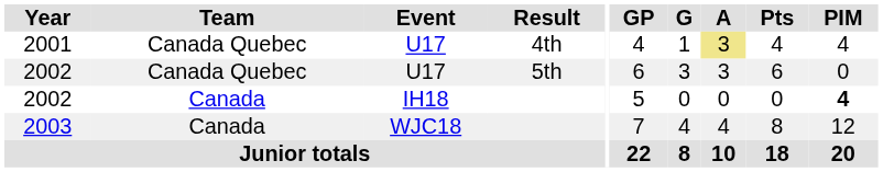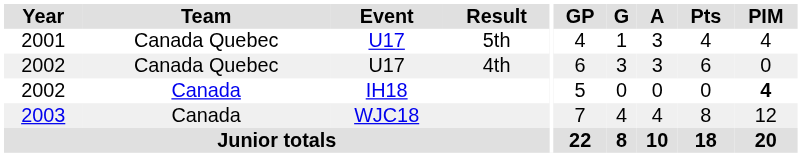 <table border="0" cellpadding="1" cellspacing="0" ID="Table3" style="text-align:center; width:40em">
 <tr ALIGN="center" bgcolor="#e0e0e0">
 <th>Year</th>
 <th>Team</th>
 <th>Event</th>
 <th>Result</th>
 <th rowspan="99" bgcolor="#ffffff"></th>
 <th>GP</th>
 <th>G</th>
 <th>A</th>
 <th>Pts</th>
 <th>PIM</th>
 </tr>
 <tr>
 <td 2001 World U-17 Hockey Challenge>2001</td>
 <td>Canada Quebec</td>
 <td><a href='#'>U17</a></td>
-<td>4th</td>
+<td>5th</td>
 <td>4</td>
 <td>1</td>
-<td style="background: khaki;">3</td>
+<td>3</td>
 <td>4</td>
 <td>4</td>
 </tr>
 <tr bgcolor="#f0f0f0">
 <td 2002 World U-17 Hockey Challenge>2002</td>
 <td>Canada Quebec</td>
 <td>U17</td>
-<td>5th</td>
+<td>4th</td>
 <td>6</td>
 <td>3</td>
 <td>3</td>
 <td>6</td>
 <td>0</td>
 </tr>
 <tr>
 <td>2002</td>
 <td><a href='#'>Canada</a></td>
 <td><a href='#'>IH18</a></td>
 <td></td>
 <td>5</td>
 <td>0</td>
 <td>0</td>
 <td>0</td>
 <td><strong>4</strong></td>
 </tr>
 <tr bgcolor="#f0f0f0">
 <td><a href='#'>2003</a></td>
 <td>Canada</td>
 <td><a href='#'>WJC18</a></td>
 <td></td>
 <td>7</td>
 <td>4</td>
 <td>4</td>
 <td>8</td>
 <td>12</td>
 </tr>
 <tr bgcolor="#e0e0e0">
 <th colspan="4">Junior totals</th>
 <th>22</th>
 <th>8</th>
 <th>10</th>
 <th>18</th>
 <th>20</th>
 </tr>
 </table>
